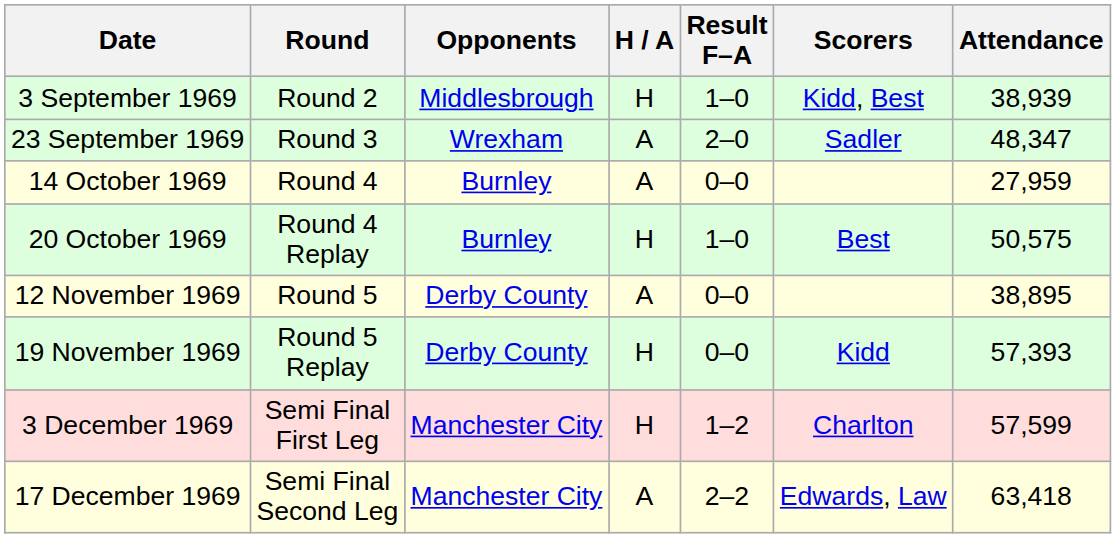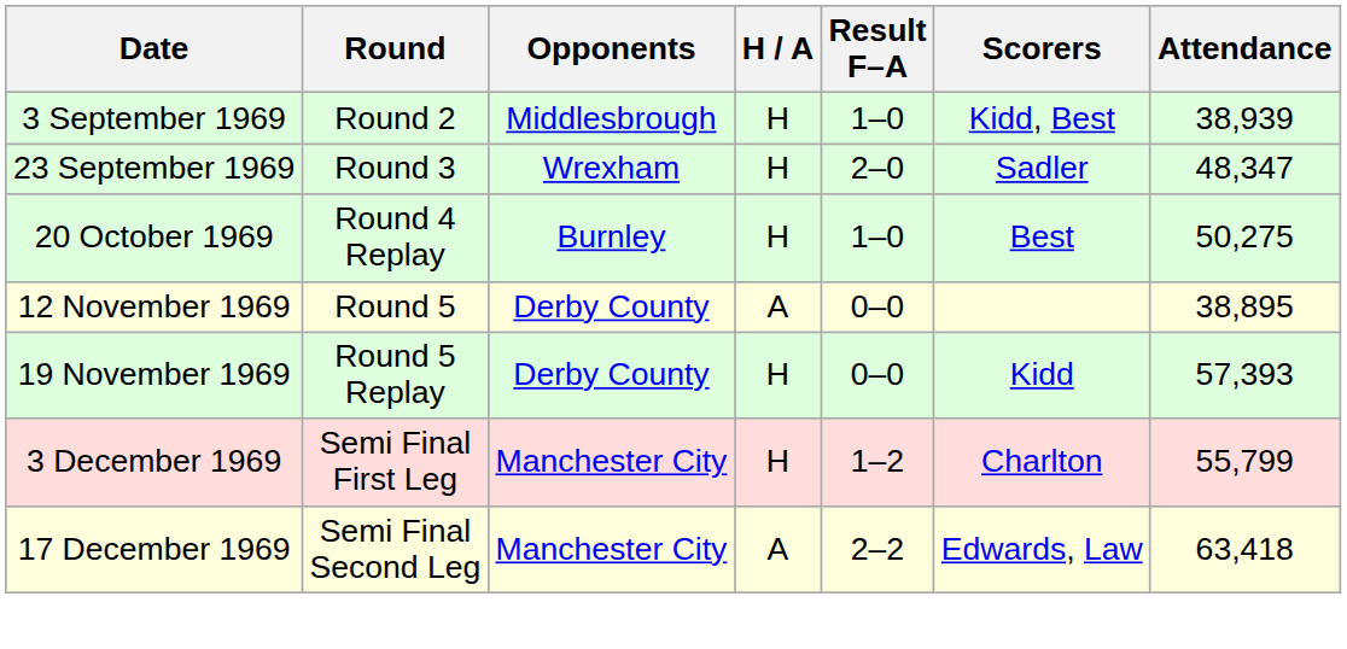 <table class="wikitable" style="text-align:center">
 <tr>
 <th>Date</th>
 <th>Round</th>
 <th>Opponents</th>
 <th>H / A</th>
 <th>Result<br>F–A</th>
 <th>Scorers</th>
 <th>Attendance</th>
 </tr>
 <tr bgcolor="#ddffdd">
 <td>3 September 1969</td>
 <td>Round 2</td>
 <td><a href='#'>Middlesbrough</a></td>
 <td>H</td>
 <td>1–0</td>
 <td><a href='#'>Kidd</a>, <a href='#'>Best</a></td>
 <td>38,939</td>
 </tr>
 <tr bgcolor="#ddffdd">
 <td>23 September 1969</td>
 <td>Round 3</td>
 <td><a href='#'>Wrexham</a></td>
-<td>A</td>
+<td>H</td>
 <td>2–0</td>
 <td><a href='#'>Sadler</a></td>
 <td>48,347</td>
-</tr>
-<tr bgcolor="#ffffdd">
-<td>14 October 1969</td>
-<td>Round 4</td>
-<td><a href='#'>Burnley</a></td>
-<td>A</td>
-<td>0–0</td>
-<td></td>
-<td>27,959</td>
 </tr>
 <tr bgcolor="#ddffdd">
 <td>20 October 1969</td>
 <td>Round 4<br>Replay</td>
 <td><a href='#'>Burnley</a></td>
 <td>H</td>
 <td>1–0</td>
 <td><a href='#'>Best</a></td>
-<td>50,575</td>
+<td>50,275</td>
 </tr>
 <tr bgcolor="#ffffdd">
 <td>12 November 1969</td>
 <td>Round 5</td>
 <td><a href='#'>Derby County</a></td>
 <td>A</td>
 <td>0–0</td>
 <td></td>
 <td>38,895</td>
 </tr>
 <tr bgcolor="#ddffdd">
 <td>19 November 1969</td>
 <td>Round 5<br>Replay</td>
 <td><a href='#'>Derby County</a></td>
 <td>H</td>
 <td>0–0</td>
 <td><a href='#'>Kidd</a></td>
 <td>57,393</td>
 </tr>
 <tr bgcolor="#ffdddd">
 <td>3 December 1969</td>
 <td>Semi Final<br>First Leg</td>
 <td><a href='#'>Manchester City</a></td>
 <td>H</td>
 <td>1–2</td>
 <td><a href='#'>Charlton</a></td>
-<td>57,599</td>
+<td>55,799</td>
 </tr>
 <tr bgcolor="#ffffdd">
 <td>17 December 1969</td>
 <td>Semi Final<br>Second Leg</td>
 <td><a href='#'>Manchester City</a></td>
 <td>A</td>
 <td>2–2</td>
 <td><a href='#'>Edwards</a>, <a href='#'>Law</a></td>
 <td>63,418</td>
 </tr>
 </table>
